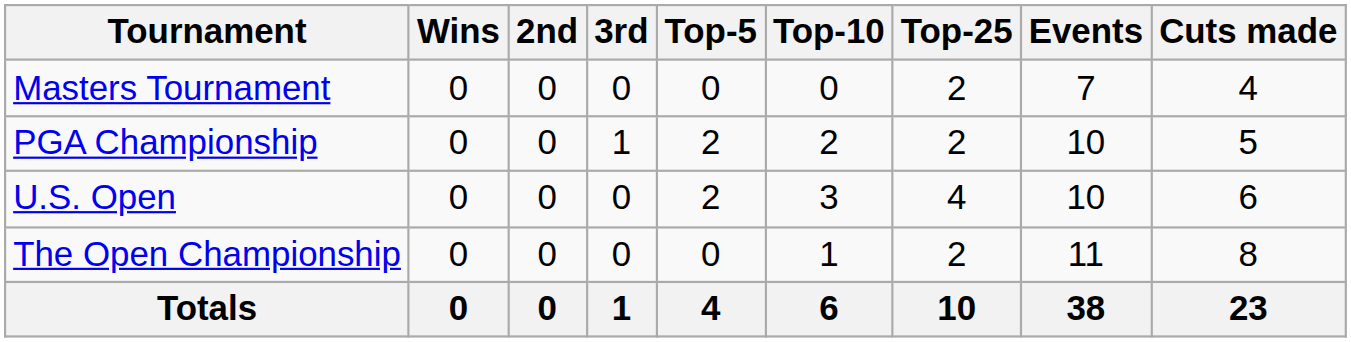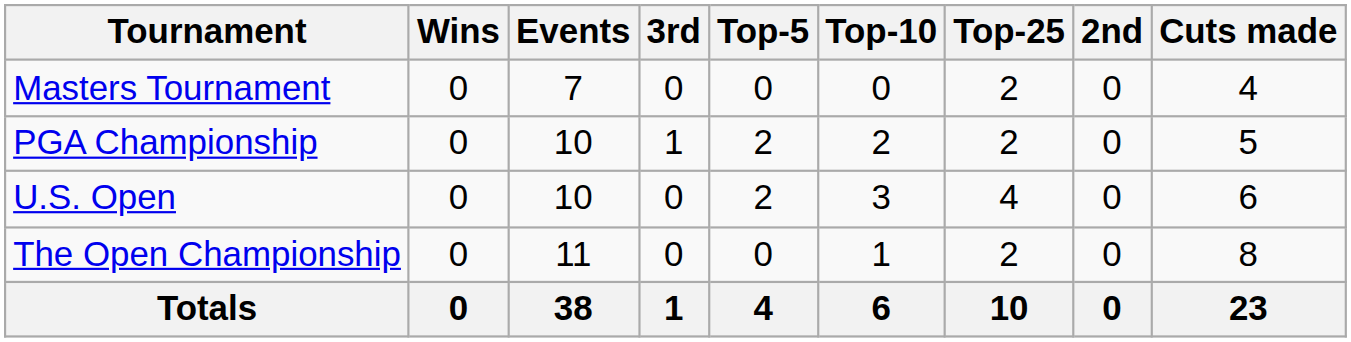 <table class=wikitable style=text-align:center>
 <tr>
 <th>Tournament</th>
 <th>Wins</th>
-<th>2nd</th>
+<th>Events</th>
 <th>3rd</th>
 <th>Top-5</th>
 <th>Top-10</th>
 <th>Top-25</th>
-<th>Events</th>
+<th>2nd</th>
 <th>Cuts made</th>
 </tr>
 <tr>
 <td align=left><a href='#'>Masters Tournament</a></td>
 <td>0</td>
-<td>0</td>
+<td>7</td>
 <td>0</td>
 <td>0</td>
 <td>0</td>
 <td>2</td>
-<td>7</td>
+<td>0</td>
 <td>4</td>
 </tr>
 <tr>
 <td align=left><a href='#'>PGA Championship</a></td>
 <td>0</td>
-<td>0</td>
+<td>10</td>
 <td>1</td>
 <td>2</td>
 <td>2</td>
 <td>2</td>
-<td>10</td>
+<td>0</td>
 <td>5</td>
 </tr>
 <tr>
 <td align=left><a href='#'>U.S. Open</a></td>
 <td>0</td>
-<td>0</td>
+<td>10</td>
 <td>0</td>
 <td>2</td>
 <td>3</td>
 <td>4</td>
-<td>10</td>
+<td>0</td>
 <td>6</td>
 </tr>
 <tr>
 <td align=left><a href='#'>The Open Championship</a></td>
 <td>0</td>
-<td>0</td>
+<td>11</td>
 <td>0</td>
 <td>0</td>
 <td>1</td>
 <td>2</td>
-<td>11</td>
+<td>0</td>
 <td>8</td>
 </tr>
 <tr>
 <th>Totals</th>
 <th>0</th>
-<th>0</th>
+<th>38</th>
 <th>1</th>
 <th>4</th>
 <th>6</th>
 <th>10</th>
-<th>38</th>
+<th>0</th>
 <th>23</th>
 </tr>
 </table>
